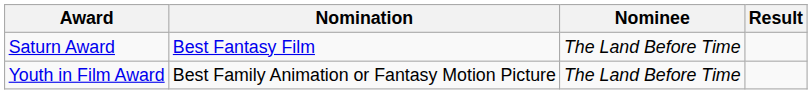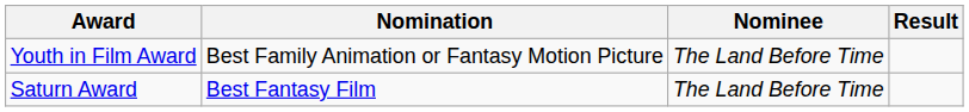 <table class="wikitable" width:100%;">
 <tr>
 <th>Award</th>
 <th>Nomination</th>
 <th>Nominee</th>
 <th>Result</th>
 </tr>
 <tr>
+<td><a href='#'>Youth in Film Award</a></td>
+<td>Best Family Animation or Fantasy Motion Picture</td>
+<td><em>The Land Before Time</em></td>
+<td></td>
+</tr>
+<tr>
 <td><a href='#'>Saturn Award</a></td>
 <td><a href='#'>Best Fantasy Film</a></td>
 <td><em>The Land Before Time</em></td>
 <td></td>
 </tr>
-<tr>
-<td><a href='#'>Youth in Film Award</a></td>
-<td>Best Family Animation or Fantasy Motion Picture</td>
-<td><em>The Land Before Time</em></td>
-<td></td>
-</tr>
 </table>
